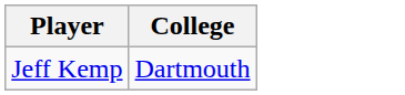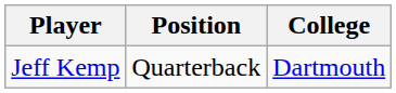 <table class="wikitable">
 <tr>
 <th>Player</th>
+<th>Position</th>
 <th>College</th>
 </tr>
 <tr>
 <td><a href='#'>Jeff Kemp</a></td>
+<td>Quarterback</td>
 <td><a href='#'>Dartmouth</a></td>
 </tr>
 </table>
